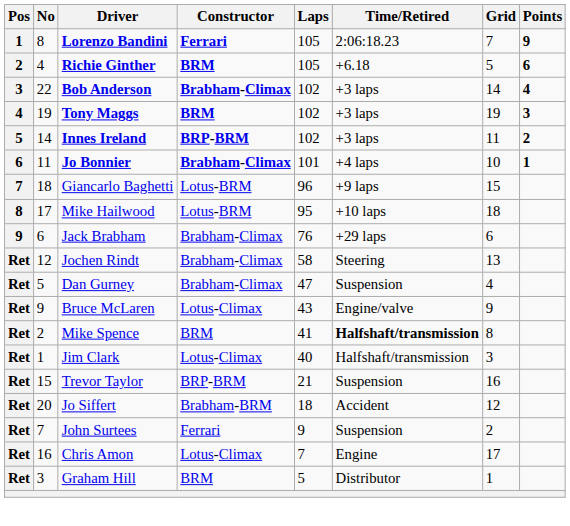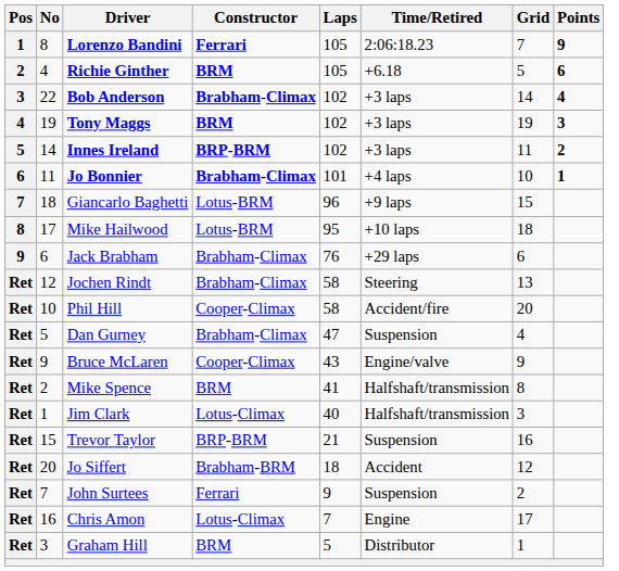 <table class="wikitable" style="font-size: 95%">
 <tr>
 <th>Pos</th>
 <th>No</th>
 <th>Driver</th>
 <th>Constructor</th>
 <th>Laps</th>
 <th>Time/Retired</th>
 <th>Grid</th>
 <th>Points</th>
 </tr>
 <tr>
 <th>1</th>
 <td>8</td>
 <td> <strong><a href='#'>Lorenzo Bandini</a></strong></td>
 <td><strong><a href='#'>Ferrari</a></strong></td>
 <td>105</td>
 <td>2:06:18.23</td>
 <td>7</td>
 <td><strong>9</strong></td>
 </tr>
 <tr>
 <th>2</th>
 <td>4</td>
 <td> <strong><a href='#'>Richie Ginther</a></strong></td>
 <td><strong><a href='#'>BRM</a></strong></td>
 <td>105</td>
 <td>+6.18</td>
 <td>5</td>
 <td><strong>6</strong></td>
 </tr>
 <tr>
 <th>3</th>
 <td>22</td>
 <td> <strong><a href='#'>Bob Anderson</a></strong></td>
 <td><strong><a href='#'>Brabham</a>-<a href='#'>Climax</a></strong></td>
 <td>102</td>
 <td>+3 laps</td>
 <td>14</td>
 <td><strong>4</strong></td>
 </tr>
 <tr>
 <th>4</th>
 <td>19</td>
 <td> <strong><a href='#'>Tony Maggs</a></strong></td>
 <td><strong><a href='#'>BRM</a></strong></td>
 <td>102</td>
 <td>+3 laps</td>
 <td>19</td>
 <td><strong>3</strong></td>
 </tr>
 <tr>
 <th>5</th>
 <td>14</td>
 <td> <strong><a href='#'>Innes Ireland</a></strong></td>
 <td><strong><a href='#'>BRP</a>-<a href='#'>BRM</a></strong></td>
 <td>102</td>
 <td>+3 laps</td>
 <td>11</td>
 <td><strong>2</strong></td>
 </tr>
 <tr>
 <th>6</th>
 <td>11</td>
 <td> <strong><a href='#'>Jo Bonnier</a></strong></td>
 <td><strong><a href='#'>Brabham</a>-<a href='#'>Climax</a></strong></td>
 <td>101</td>
 <td>+4 laps</td>
 <td>10</td>
 <td><strong>1</strong></td>
 </tr>
 <tr>
 <th>7</th>
 <td>18</td>
 <td> <a href='#'>Giancarlo Baghetti</a></td>
 <td><a href='#'>Lotus</a>-<a href='#'>BRM</a></td>
 <td>96</td>
 <td>+9 laps</td>
 <td>15</td>
 <td></td>
 </tr>
 <tr>
 <th>8</th>
 <td>17</td>
 <td> <a href='#'>Mike Hailwood</a></td>
 <td><a href='#'>Lotus</a>-<a href='#'>BRM</a></td>
 <td>95</td>
 <td>+10 laps</td>
 <td>18</td>
 <td></td>
 </tr>
 <tr>
 <th>9</th>
 <td>6</td>
 <td> <a href='#'>Jack Brabham</a></td>
 <td><a href='#'>Brabham</a>-<a href='#'>Climax</a></td>
 <td>76</td>
 <td>+29 laps</td>
 <td>6</td>
 <td></td>
 </tr>
 <tr>
 <th>Ret</th>
 <td>12</td>
 <td> <a href='#'>Jochen Rindt</a></td>
 <td><a href='#'>Brabham</a>-<a href='#'>Climax</a></td>
 <td>58</td>
 <td>Steering</td>
 <td>13</td>
 <td></td>
 </tr>
 <tr>
 <th>Ret</th>
+<td>10</td>
+<td> <a href='#'>Phil Hill</a></td>
+<td><a href='#'>Cooper</a>-<a href='#'>Climax</a></td>
+<td>58</td>
+<td>Accident/fire</td>
+<td>20</td>
+<td></td>
+</tr>
+<tr>
+<th>Ret</th>
 <td>5</td>
 <td> <a href='#'>Dan Gurney</a></td>
 <td><a href='#'>Brabham</a>-<a href='#'>Climax</a></td>
 <td>47</td>
 <td>Suspension</td>
 <td>4</td>
 <td></td>
 </tr>
 <tr>
 <th>Ret</th>
 <td>9</td>
 <td> <a href='#'>Bruce McLaren</a></td>
-<td><a href='#'>Lotus</a>-<a href='#'>Climax</a></td>
+<td><a href='#'>Cooper</a>-<a href='#'>Climax</a></td>
 <td>43</td>
 <td>Engine/valve</td>
 <td>9</td>
 <td></td>
 </tr>
 <tr>
 <th>Ret</th>
 <td>2</td>
 <td> <a href='#'>Mike Spence</a></td>
 <td><a href='#'>BRM</a></td>
 <td>41</td>
-<td><strong>Halfshaft/transmission</strong></td>
+<td>Halfshaft/transmission</td>
 <td>8</td>
 <td></td>
 </tr>
 <tr>
 <th>Ret</th>
 <td>1</td>
 <td> <a href='#'>Jim Clark</a></td>
 <td><a href='#'>Lotus</a>-<a href='#'>Climax</a></td>
 <td>40</td>
 <td>Halfshaft/transmission</td>
 <td>3</td>
 <td></td>
 </tr>
 <tr>
 <th>Ret</th>
 <td>15</td>
 <td> <a href='#'>Trevor Taylor</a></td>
 <td><a href='#'>BRP</a>-<a href='#'>BRM</a></td>
 <td>21</td>
 <td>Suspension</td>
 <td>16</td>
 <td></td>
 </tr>
 <tr>
 <th>Ret</th>
 <td>20</td>
 <td> <a href='#'>Jo Siffert</a></td>
 <td><a href='#'>Brabham</a>-<a href='#'>BRM</a></td>
 <td>18</td>
 <td>Accident</td>
 <td>12</td>
 <td></td>
 </tr>
 <tr>
 <th>Ret</th>
 <td>7</td>
 <td> <a href='#'>John Surtees</a></td>
 <td><a href='#'>Ferrari</a></td>
 <td>9</td>
 <td>Suspension</td>
 <td>2</td>
 <td></td>
 </tr>
 <tr>
 <th>Ret</th>
 <td>16</td>
 <td> <a href='#'>Chris Amon</a></td>
 <td><a href='#'>Lotus</a>-<a href='#'>Climax</a></td>
 <td>7</td>
 <td>Engine</td>
 <td>17</td>
 <td></td>
 </tr>
 <tr>
 <th>Ret</th>
 <td>3</td>
 <td> <a href='#'>Graham Hill</a></td>
 <td><a href='#'>BRM</a></td>
 <td>5</td>
 <td>Distributor</td>
 <td>1</td>
 <td></td>
 </tr>
 <tr>
 <th colspan="8"></th>
 </tr>
 </table>
